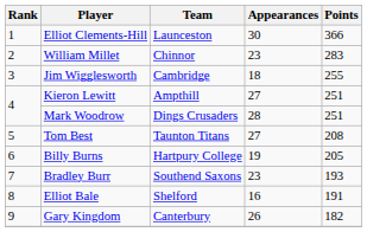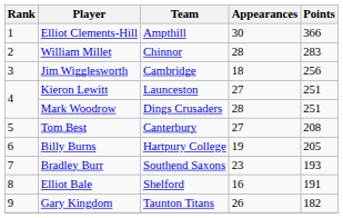 <table class="wikitable">
 <tr>
 <th>Rank</th>
 <th>Player</th>
 <th>Team</th>
 <th>Appearances</th>
 <th>Points</th>
 </tr>
 <tr>
 <td>1</td>
 <td> <a href='#'>Elliot Clements-Hill</a></td>
-<td><a href='#'>Launceston</a></td>
+<td><a href='#'>Ampthill</a></td>
 <td>30</td>
 <td>366</td>
 </tr>
 <tr>
 <td>2</td>
 <td> <a href='#'>William Millet</a></td>
 <td><a href='#'>Chinnor</a></td>
-<td>23</td>
+<td>28</td>
 <td>283</td>
 </tr>
 <tr>
 <td>3</td>
 <td> <a href='#'>Jim Wigglesworth</a></td>
 <td><a href='#'>Cambridge</a></td>
 <td>18</td>
-<td>255</td>
+<td>256</td>
 </tr>
 <tr>
 <td rowspan=2>4</td>
 <td> <a href='#'>Kieron Lewitt</a></td>
-<td><a href='#'>Ampthill</a></td>
+<td><a href='#'>Launceston</a></td>
 <td>27</td>
 <td>251</td>
 </tr>
 <tr>
 <td> <a href='#'>Mark Woodrow</a></td>
 <td><a href='#'>Dings Crusaders</a></td>
 <td>28</td>
 <td>251</td>
 </tr>
 <tr>
 <td>5</td>
 <td> <a href='#'>Tom Best</a></td>
-<td><a href='#'>Taunton Titans</a></td>
+<td><a href='#'>Canterbury</a></td>
 <td>27</td>
 <td>208</td>
 </tr>
 <tr>
 <td>6</td>
 <td> <a href='#'>Billy Burns</a></td>
 <td><a href='#'>Hartpury College</a></td>
 <td>19</td>
 <td>205</td>
 </tr>
 <tr>
 <td>7</td>
 <td> <a href='#'>Bradley Burr</a></td>
 <td><a href='#'>Southend Saxons</a></td>
 <td>23</td>
 <td>193</td>
 </tr>
 <tr>
 <td>8</td>
 <td> <a href='#'>Elliot Bale</a></td>
 <td><a href='#'>Shelford</a></td>
 <td>16</td>
 <td>191</td>
 </tr>
 <tr>
 <td>9</td>
 <td> <a href='#'>Gary Kingdom</a></td>
-<td><a href='#'>Canterbury</a></td>
+<td><a href='#'>Taunton Titans</a></td>
 <td>26</td>
 <td>182</td>
 </tr>
 <tr>
 </tr>
 </table>
